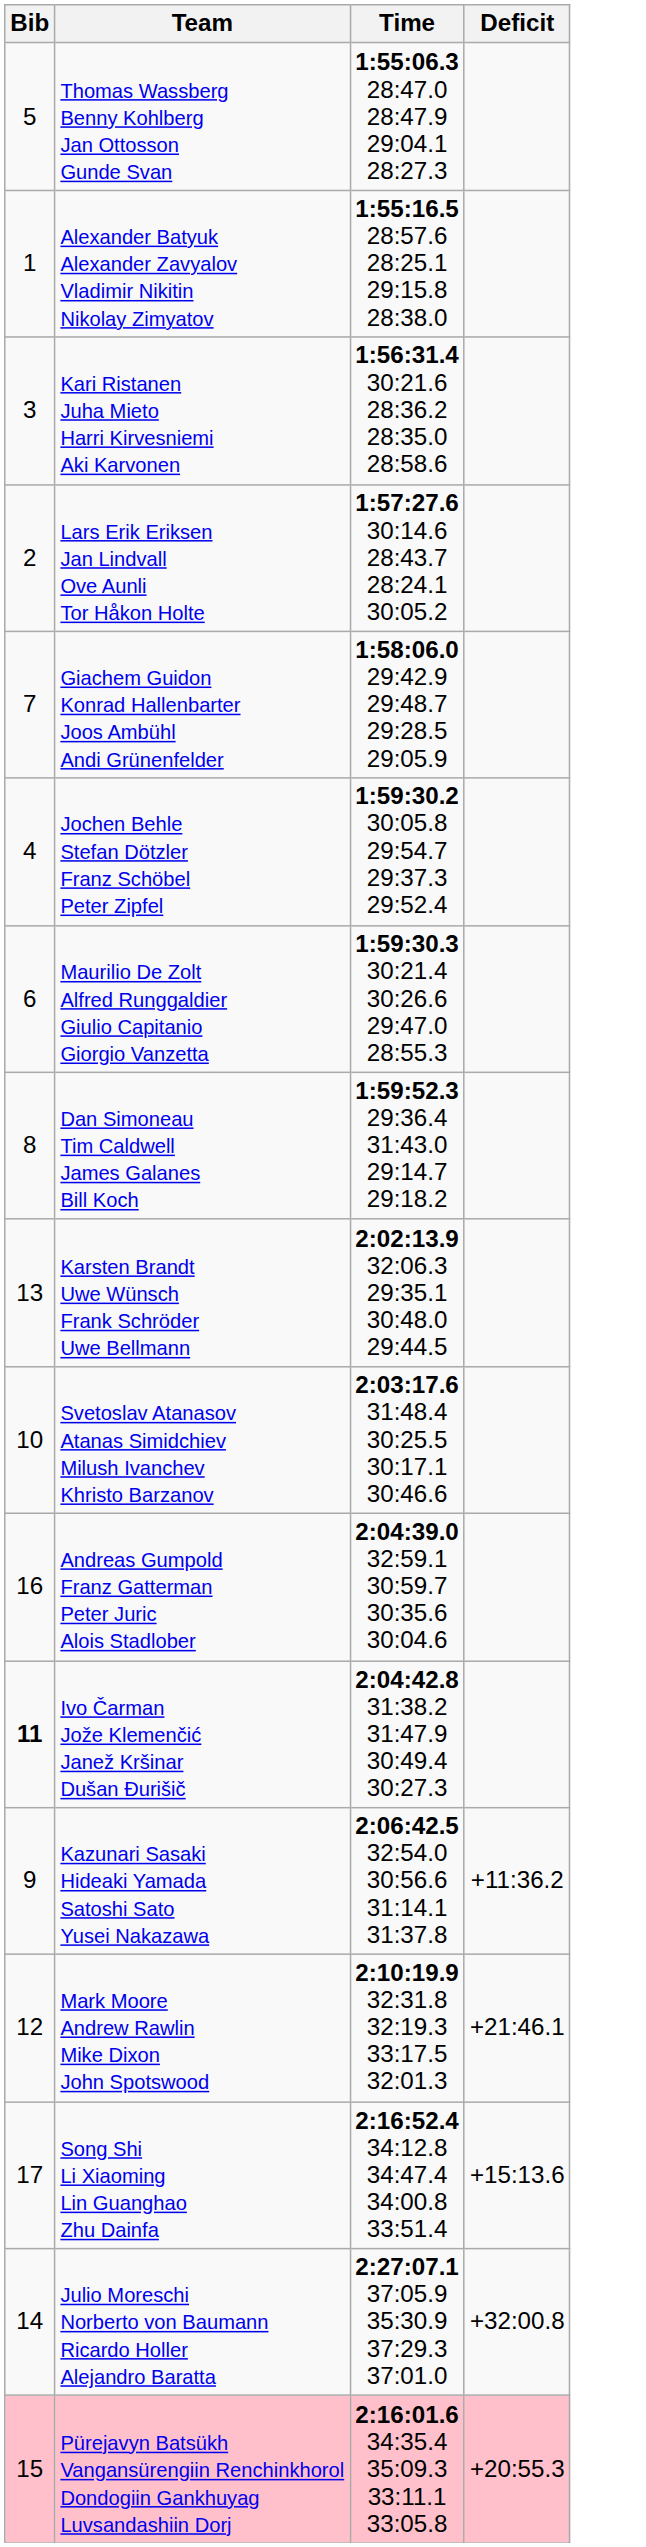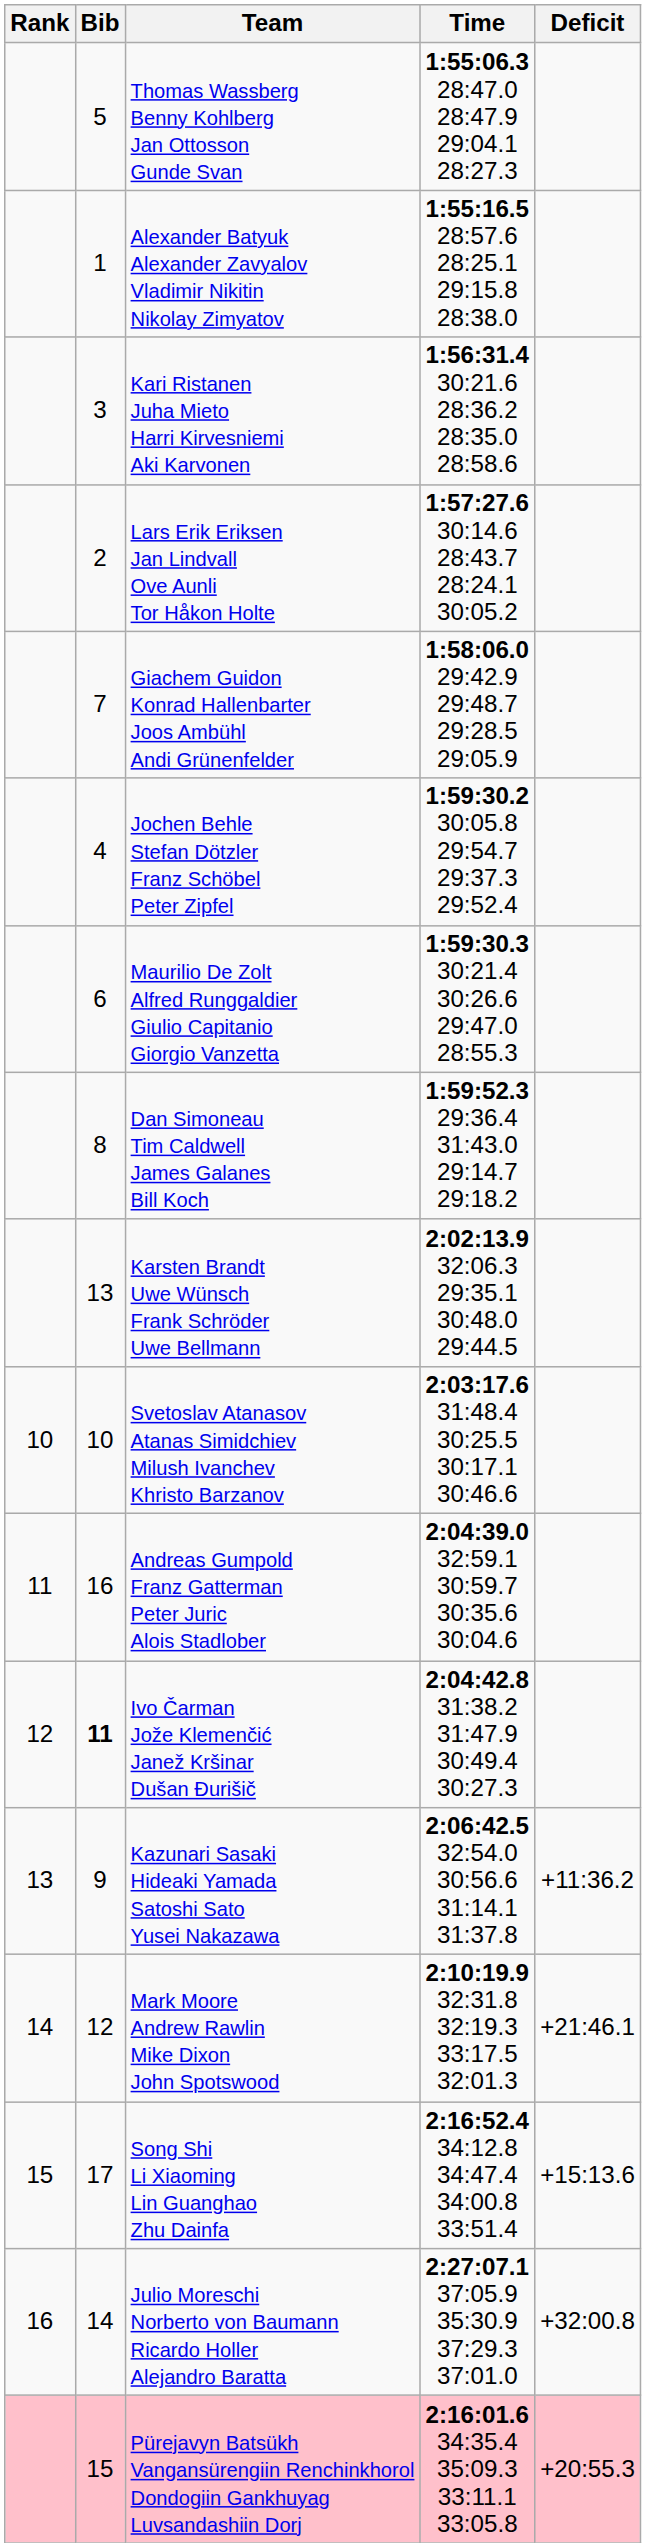 <table class="wikitable sortable" style="text-align:center">
 <tr>
+<th>Rank</th>
 <th>Bib</th>
 <th>Team</th>
 <th>Time</th>
 <th>Deficit</th>
 </tr>
 <tr>
+<td></td>
 <td>5</td>
 <td align="left"> <small><br><a href='#'>Thomas Wassberg</a><br><a href='#'>Benny Kohlberg</a><br><a href='#'>Jan Ottosson</a><br><a href='#'>Gunde Svan</a></small></td>
 <td><strong>1:55:06.3</strong><br>28:47.0<br>28:47.9<br>29:04.1<br>28:27.3</td>
 <td></td>
 </tr>
 <tr>
+<td></td>
 <td>1</td>
 <td align="left"> <small><br><a href='#'>Alexander Batyuk</a><br> <a href='#'>Alexander Zavyalov</a><br><a href='#'>Vladimir Nikitin</a><br><a href='#'>Nikolay Zimyatov</a> </small></td>
 <td><strong>1:55:16.5</strong><br>28:57.6<br>28:25.1<br>29:15.8<br>28:38.0</td>
 <td></td>
 </tr>
 <tr>
+<td></td>
 <td>3</td>
 <td align="left"> <small><br><a href='#'>Kari Ristanen</a><br><a href='#'>Juha Mieto</a><br><a href='#'>Harri Kirvesniemi</a><br> <a href='#'>Aki Karvonen</a></small></td>
 <td><strong> 1:56:31.4</strong><br>30:21.6<br>28:36.2<br>28:35.0<br>28:58.6</td>
 <td></td>
 </tr>
 <tr>
+<td></td>
 <td>2</td>
 <td align="left"> <small><br><a href='#'>Lars Erik Eriksen</a><br><a href='#'>Jan Lindvall</a><br><a href='#'>Ove Aunli</a><br> <a href='#'>Tor Håkon Holte</a></small></td>
 <td><strong>1:57:27.6</strong><br>30:14.6<br>28:43.7<br>28:24.1<br>30:05.2</td>
 <td></td>
 </tr>
 <tr>
+<td></td>
 <td>7</td>
 <td align="left"> <small><br><a href='#'>Giachem Guidon</a><br><a href='#'>Konrad Hallenbarter</a><br><a href='#'>Joos Ambühl</a><br> <a href='#'>Andi Grünenfelder</a></small></td>
 <td><strong>1:58:06.0</strong><br>29:42.9<br>29:48.7<br>29:28.5<br>29:05.9</td>
 <td></td>
 </tr>
 <tr>
+<td></td>
 <td>4</td>
 <td align="left"> <small><br><a href='#'>Jochen Behle</a><br><a href='#'>Stefan Dötzler</a><br><a href='#'>Franz Schöbel</a><br> <a href='#'>Peter Zipfel</a></small></td>
 <td><strong>1:59:30.2</strong><br>30:05.8<br>29:54.7<br>29:37.3<br>29:52.4</td>
 <td></td>
 </tr>
 <tr>
+<td></td>
 <td>6</td>
 <td align="left"> <small><br><a href='#'>Maurilio De Zolt</a><br><a href='#'>Alfred Runggaldier</a><br><a href='#'>Giulio Capitanio</a><br> <a href='#'>Giorgio Vanzetta</a></small></td>
 <td><strong>1:59:30.3</strong><br>30:21.4<br>30:26.6<br>29:47.0<br>28:55.3</td>
 <td></td>
 </tr>
 <tr>
+<td></td>
 <td>8</td>
 <td align="left"> <small><br><a href='#'>Dan Simoneau</a><br><a href='#'>Tim Caldwell</a><br><a href='#'>James Galanes</a><br> <a href='#'>Bill Koch</a></small></td>
 <td><strong>1:59:52.3</strong><br>29:36.4<br>31:43.0<br>29:14.7<br>29:18.2</td>
 <td></td>
 </tr>
 <tr>
+<td></td>
 <td>13</td>
 <td align="left"> <small><br><a href='#'>Karsten Brandt</a><br><a href='#'>Uwe Wünsch</a><br><a href='#'>Frank Schröder</a><br> <a href='#'>Uwe Bellmann</a></small></td>
 <td><strong>2:02:13.9</strong><br>32:06.3<br>29:35.1<br>30:48.0<br>29:44.5</td>
 <td></td>
 </tr>
 <tr>
 <td>10</td>
+<td>10</td>
 <td align="left"> <small><br><a href='#'>Svetoslav Atanasov</a><br><a href='#'>Atanas Simidchiev</a><br><a href='#'>Milush Ivanchev</a><br> <a href='#'>Khristo Barzanov</a></small></td>
 <td><strong>2:03:17.6</strong><br>31:48.4<br>30:25.5<br>30:17.1<br>30:46.6</td>
 <td></td>
 </tr>
 <tr>
+<td>11</td>
 <td>16</td>
 <td align="left"> <small><br><a href='#'>Andreas Gumpold</a><br><a href='#'>Franz Gatterman</a><br><a href='#'>Peter Juric</a><br> <a href='#'>Alois Stadlober</a></small></td>
 <td><strong>2:04:39.0</strong><br>32:59.1<br>30:59.7<br>30:35.6<br>30:04.6</td>
 <td></td>
 </tr>
 <tr>
+<td>12</td>
 <td><strong>11</strong></td>
 <td align="left"> <small><br><a href='#'>Ivo Čarman</a><br><a href='#'>Jože Klemenčić</a><br><a href='#'>Janež Kršinar</a><br> <a href='#'>Dušan Đurišič</a></small></td>
 <td><strong>2:04:42.8</strong><br>31:38.2<br>31:47.9<br>30:49.4<br>30:27.3</td>
 <td></td>
 </tr>
 <tr>
+<td>13</td>
 <td>9</td>
 <td align="left"> <small><br><a href='#'>Kazunari Sasaki</a><br><a href='#'>Hideaki Yamada</a><br><a href='#'>Satoshi Sato</a><br> <a href='#'>Yusei Nakazawa</a></small></td>
 <td><strong>2:06:42.5</strong><br>32:54.0<br>30:56.6<br>31:14.1<br>31:37.8</td>
 <td>+11:36.2</td>
 </tr>
 <tr>
+<td>14</td>
 <td>12</td>
 <td align="left"> <small><br><a href='#'>Mark Moore</a><br><a href='#'>Andrew Rawlin</a><br><a href='#'>Mike Dixon</a><br> <a href='#'>John Spotswood</a></small></td>
 <td><strong>2:10:19.9</strong><br>32:31.8<br>32:19.3<br>33:17.5<br>32:01.3</td>
 <td>+21:46.1</td>
 </tr>
 <tr>
+<td>15</td>
 <td>17</td>
 <td align="left"> <small><br><a href='#'>Song Shi</a><br><a href='#'>Li Xiaoming</a><br><a href='#'>Lin Guanghao</a><br> <a href='#'>Zhu Dainfa</a></small></td>
 <td><strong>2:16:52.4</strong><br>34:12.8<br>34:47.4<br>34:00.8<br>33:51.4</td>
 <td>+15:13.6</td>
 </tr>
 <tr>
+<td>16</td>
 <td>14</td>
 <td align="left"> <small><br><a href='#'>Julio Moreschi</a><br><a href='#'>Norberto von Baumann</a><br><a href='#'>Ricardo Holler</a><br> <a href='#'>Alejandro Baratta</a></small></td>
 <td><strong>2:27:07.1</strong><br>37:05.9<br>35:30.9<br>37:29.3<br>37:01.0</td>
 <td>+32:00.8</td>
 </tr>
 <tr bgcolor=pink>
+<td></td>
 <td>15</td>
 <td align="left"> <small><br><a href='#'>Pürejavyn Batsükh</a><br><a href='#'>Vangansürengiin Renchinkhorol</a><br><a href='#'>Dondogiin Gankhuyag</a><br> <a href='#'>Luvsandashiin Dorj</a></small></td>
 <td><strong>2:16:01.6</strong><br>34:35.4<br>35:09.3<br>33:11.1<br>33:05.8</td>
 <td>+20:55.3</td>
 </tr>
 </table>
